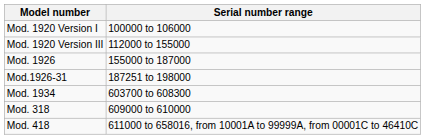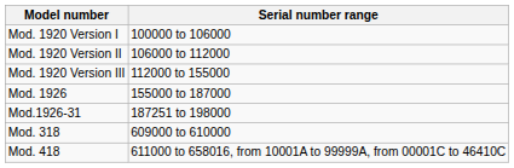 <table class="wikitable">
 <tr>
 <th>Model number</th>
 <th>Serial number range</th>
 </tr>
 <tr>
 <td>Mod. 1920 Version I</td>
 <td>100000 to 106000</td>
+</tr>
+<tr>
+<td>Mod. 1920 Version II</td>
+<td>106000 to 112000</td>
 </tr>
 <tr>
 <td>Mod. 1920 Version III</td>
 <td>112000 to 155000</td>
 </tr>
 <tr>
 <td>Mod. 1926</td>
 <td>155000 to 187000</td>
 </tr>
 <tr>
 <td>Mod.1926-31</td>
 <td>187251 to 198000</td>
 </tr>
 <tr>
-<td>Mod. 1934</td>
-<td>603700 to 608300</td>
-</tr>
-<tr>
 <td>Mod. 318</td>
 <td>609000 to 610000</td>
 </tr>
 <tr>
 <td>Mod. 418</td>
 <td>611000 to 658016, from 10001A to 99999A, from 00001C to 46410C</td>
 </tr>
 </table>
